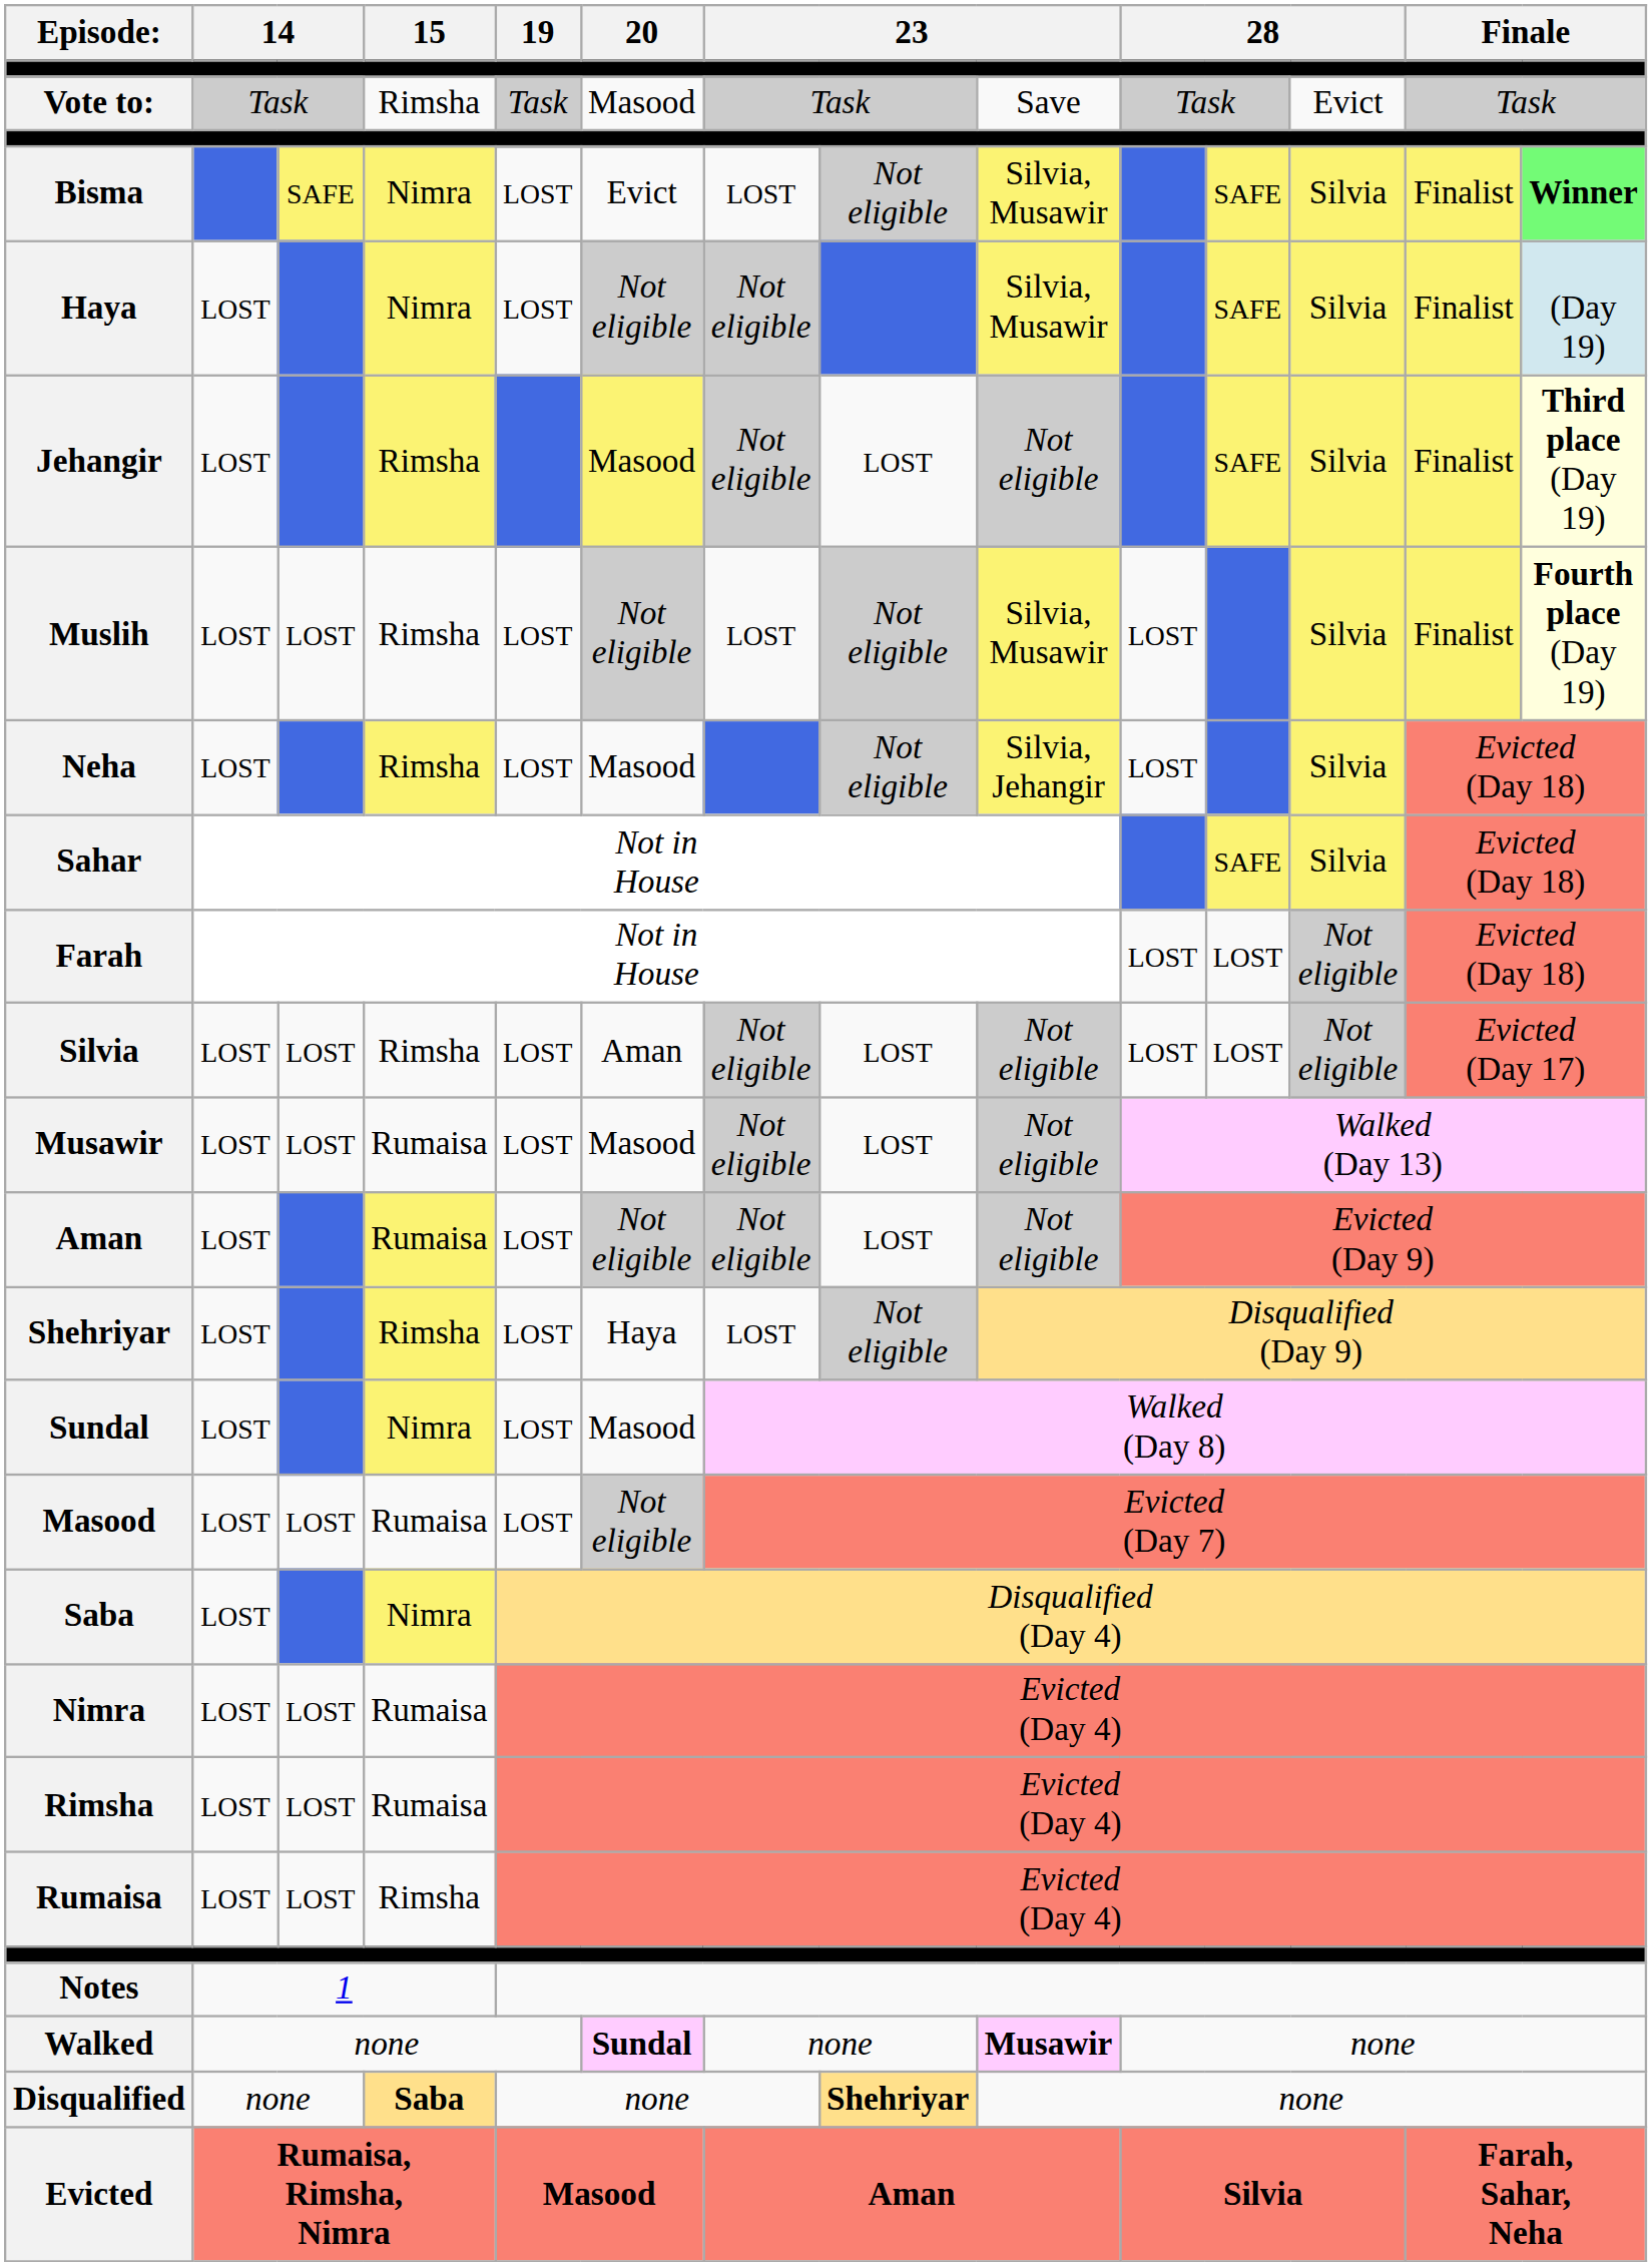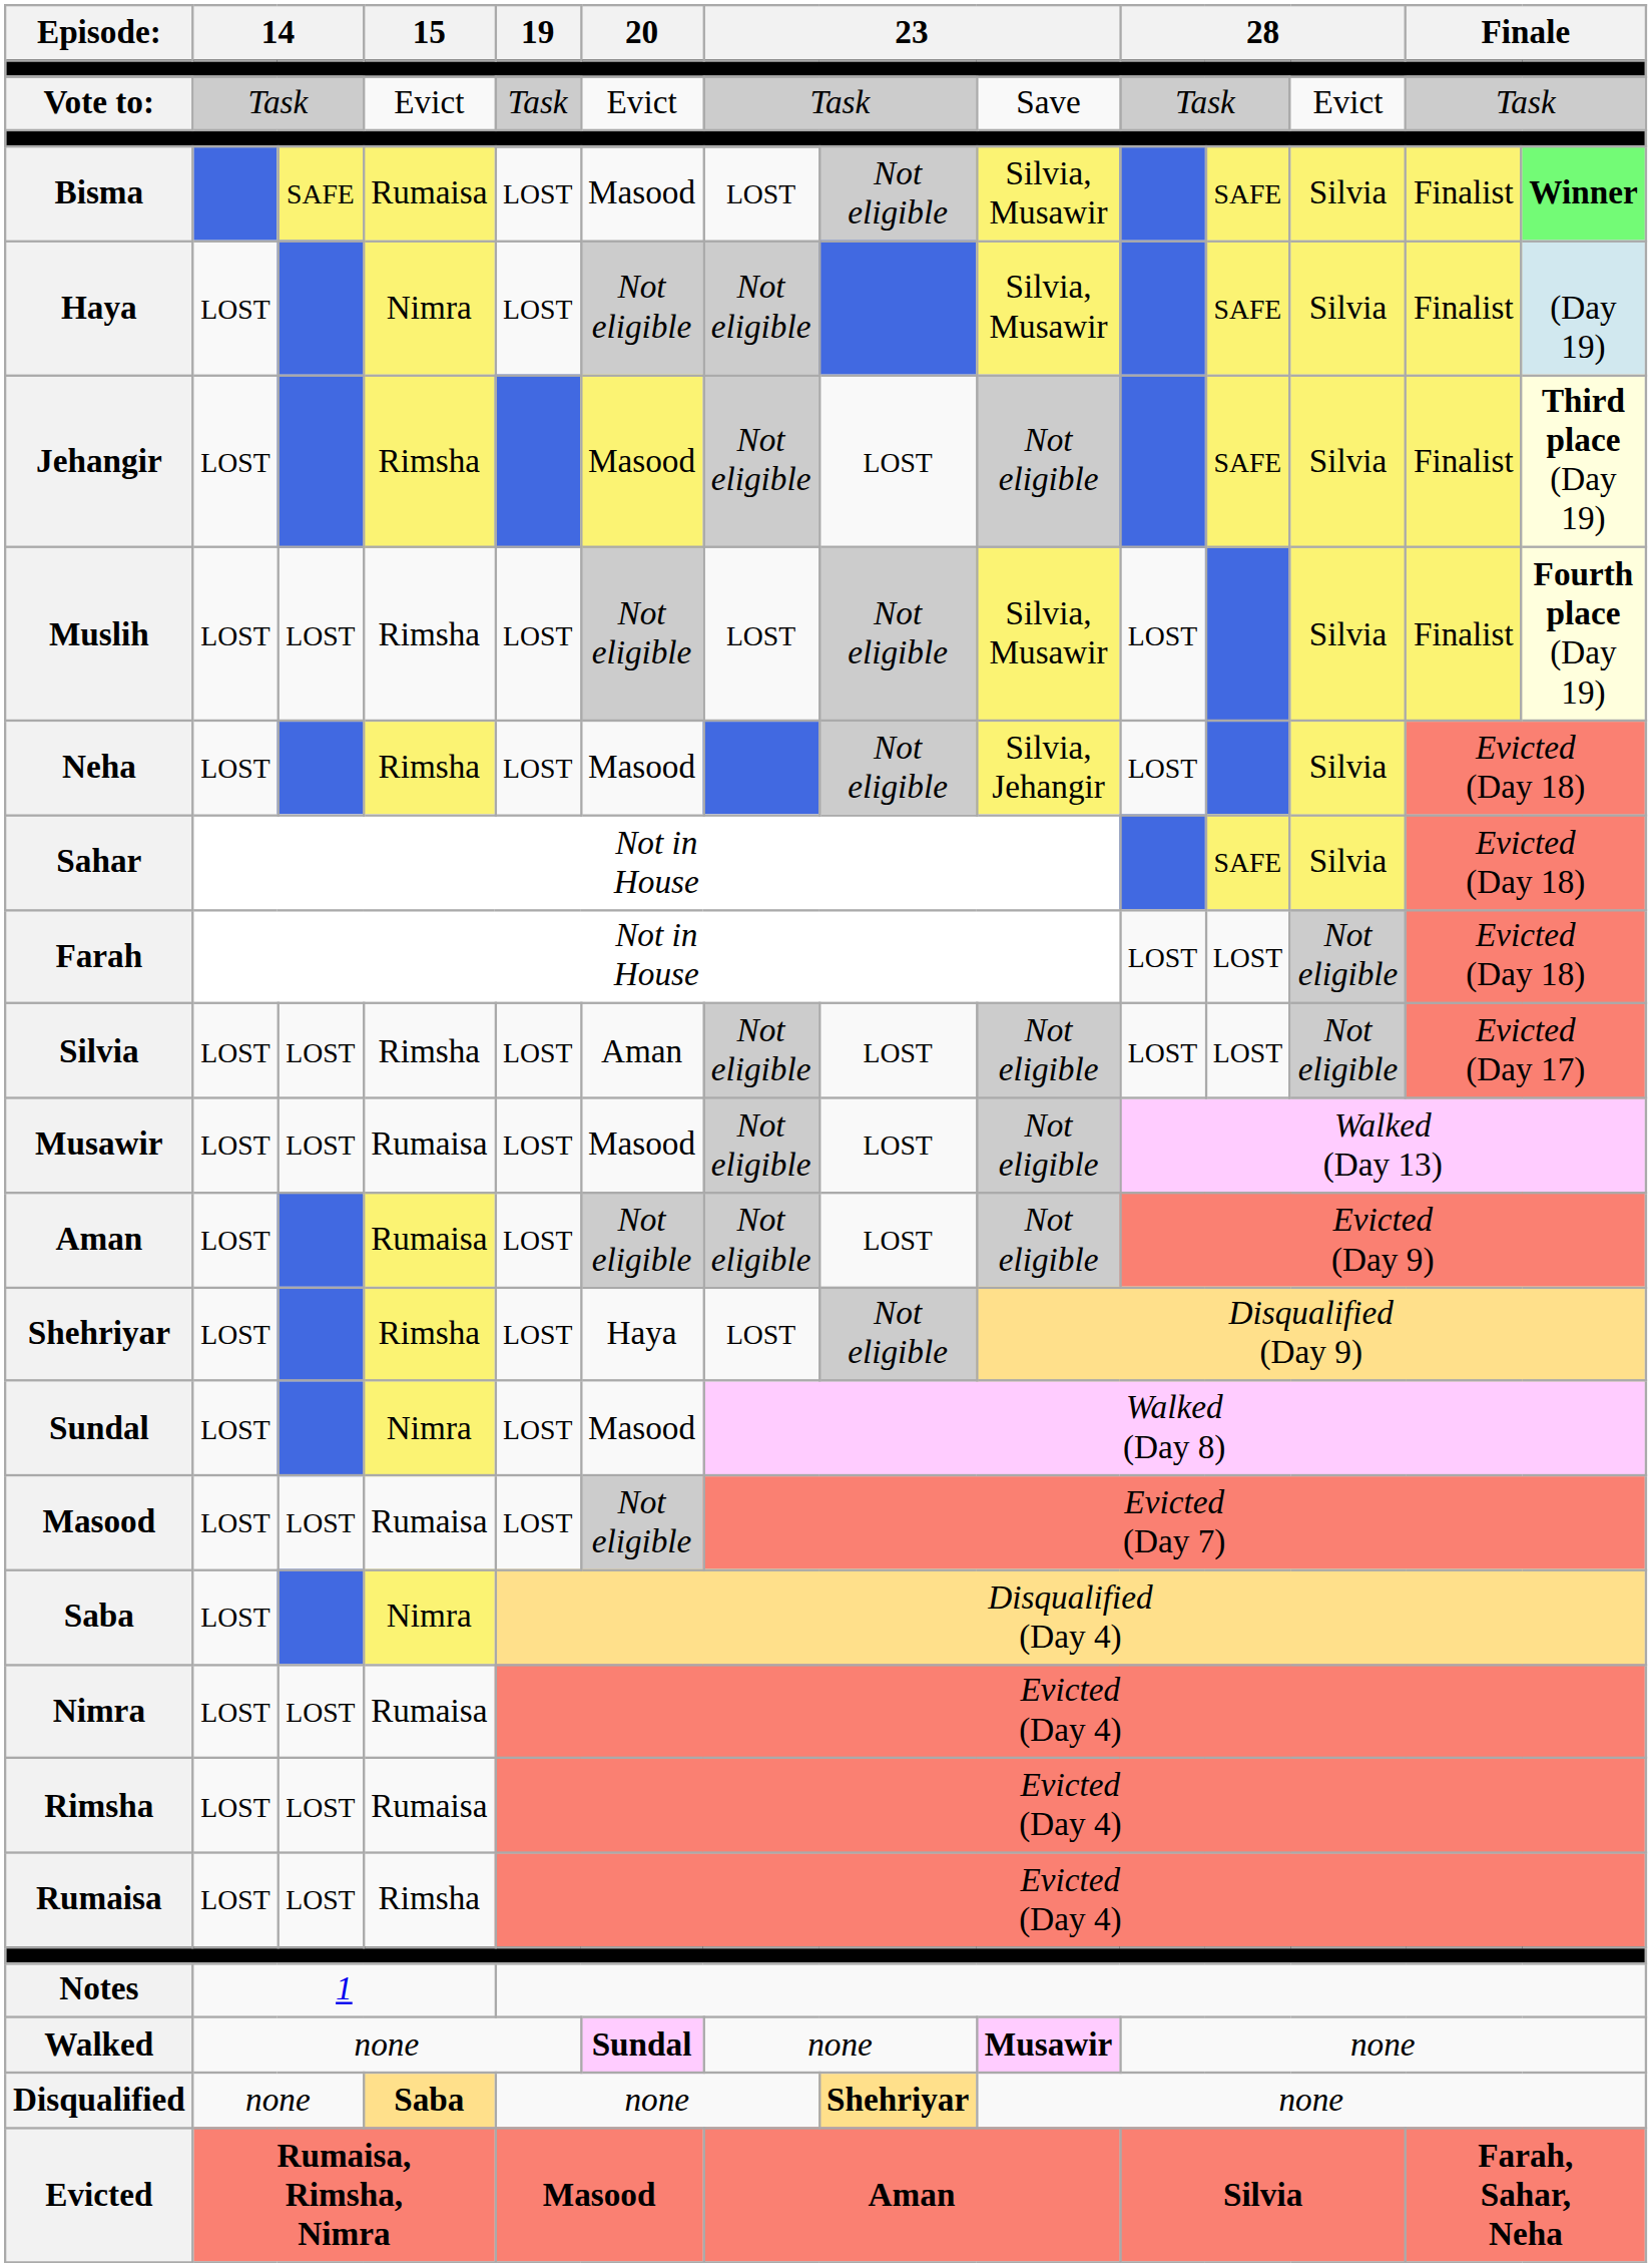 <table class="wikitable" style="text-align:center; font-size:90%; width:75%;">
 <tr>
 <th>Episode:</th>
 <th colspan=2>14</th>
 <th>15</th>
 <th>19</th>
 <th>20</th>
 <th colspan=3>23</th>
 <th colspan=3>28</th>
 <th colspan=2>Finale</th>
 </tr>
 <tr>
 <th style="background:#000;" colspan="28"></th>
 </tr>
 <tr>
 <th>Vote to:</th>
 <td colspan=2 style="background:#ccc;"><em>Task</em></td>
-<td>Rimsha</td>
+<td>Evict</td>
 <td style="background:#ccc;"><em>Task</em></td>
-<td>Masood</td>
+<td>Evict</td>
 <td colspan=2 style="background:#ccc;"><em>Task</em></td>
 <td>Save</td>
 <td colspan=2 style="background:#ccc;"><em>Task</em></td>
 <td>Evict</td>
 <td colspan=2 style="background:#ccc;"><em>Task</em></td>
 </tr>
 <tr>
 <th style="background:#000;" colspan="28"></th>
 </tr>
 <tr>
 <th>Bisma</th>
 <td style="background:royalblue;"><strong></strong></td>
 <td style="background:#FBF373;"><small>SAFE</small></td>
-<td style="background:#FBF373; text-align:center">Nimra</td>
+<td style="background:#FBF373; text-align:center">Rumaisa</td>
 <td><small>LOST</small></td>
-<td>Evict</td>
+<td>Masood</td>
 <td><small>LOST</small></td>
 <td style="background:#ccc;"><em>Not<br>eligible</em></td>
 <td style="background:#FBF373; text-align:center">Silvia,<br>Musawir</td>
 <td style="background:royalblue;"><strong></strong></td>
 <td style="background:#FBF373;"><small>SAFE</small></td>
 <td style="background:#FBF373; text-align:center">Silvia</td>
 <td style="background:#FBF373;">Finalist</td>
 <td style="background:#73FB76" colspan="2"><strong>Winner</strong><br></td>
 </tr>
 <tr>
 <th>Haya</th>
 <td><small>LOST</small></td>
 <td style="background:royalblue;"><strong></strong></td>
 <td style="background:#FBF373; text-align:center">Nimra</td>
 <td><small>LOST</small></td>
 <td style="background:#ccc;"><em>Not<br>eligible</em></td>
 <td style="background:#ccc;"><em>Not<br>eligible</em></td>
 <td style="background:royalblue;"><strong></strong></td>
 <td style="background:#FBF373; text-align:center">Silvia,<br>Musawir</td>
 <td style="background:royalblue;"><strong></strong></td>
 <td style="background:#FBF373;"><small>SAFE</small></td>
 <td style="background:#FBF373; text-align:center">Silvia</td>
 <td style="background:#FBF373;">Finalist</td>
 <td style="background:#D1E8EF" colspan="2"><br>(Day 19)</td>
 </tr>
 <tr>
 <th>Jehangir</th>
 <td><small>LOST</small></td>
 <td style="background:royalblue;"><strong></strong></td>
 <td style="background:#FBF373; text-align:center">Rimsha</td>
 <td style="background:royalblue;"><strong></strong></td>
 <td style="background:#FBF373; text-align:center">Masood</td>
 <td style="background:#ccc;"><em>Not<br>eligible</em></td>
 <td><small>LOST</small></td>
 <td style="background:#ccc;"><em>Not<br>eligible</em></td>
 <td style="background:royalblue;"><strong></strong></td>
 <td style="background:#FBF373;"><small>SAFE</small></td>
 <td style="background:#FBF373; text-align:center">Silvia</td>
 <td style="background:#FBF373;">Finalist</td>
 <td colspan="2" style="background:#ffffdd;"><strong>Third place</strong><br>(Day 19)</td>
 </tr>
 <tr>
 <th>Muslih</th>
 <td><small>LOST</small></td>
 <td><small>LOST</small></td>
 <td>Rimsha</td>
 <td><small>LOST</small></td>
 <td style="background:#ccc;"><em>Not<br>eligible</em></td>
 <td><small>LOST</small></td>
 <td style="background:#ccc;"><em>Not<br>eligible</em></td>
 <td style="background:#FBF373; text-align:center">Silvia,<br>Musawir</td>
 <td><small>LOST</small></td>
 <td style="background:royalblue;"><strong></strong></td>
 <td style="background:#FBF373; text-align:center">Silvia</td>
 <td style="background:#FBF373;">Finalist</td>
 <td colspan="2" style="background:#ffffdd;"><strong>Fourth place</strong><br>(Day 19)</td>
 </tr>
 <tr>
 <th>Neha</th>
 <td><small>LOST</small></td>
 <td style="background:royalblue;"><strong></strong></td>
 <td style="background:#FBF373; text-align:center">Rimsha</td>
 <td><small>LOST</small></td>
 <td>Masood</td>
 <td style="background:royalblue;"><strong></strong></td>
 <td style="background:#ccc;"><em>Not<br>eligible</em></td>
 <td style="background:#FBF373; text-align:center">Silvia,<br>Jehangir</td>
 <td><small>LOST</small></td>
 <td style="background:royalblue;"><strong></strong></td>
 <td style="background:#FBF373; text-align:center">Silvia</td>
 <td colspan=14 style="background:salmon; text-align:center;"><em>Evicted</em><br>(Day 18)</td>
 </tr>
 <tr>
 <th>Sahar</th>
 <td style="background:#fff" colspan="8"><em>Not in<br>House</em></td>
 <td style="background:royalblue;"><strong></strong></td>
 <td style="background:#FBF373; text-align:center"><small>SAFE</small></td>
 <td style="background:#FBF373; text-align:center">Silvia</td>
 <td colspan=14 style="background:salmon; text-align:center;"><em>Evicted</em><br>(Day 18)</td>
 </tr>
 <tr>
 <th>Farah</th>
 <td style="background:#fff" colspan="8"><em>Not in<br>House</em></td>
 <td><small>LOST</small></td>
 <td><small>LOST</small></td>
 <td style="background:#ccc;"><em>Not<br>eligible</em></td>
 <td colspan=14 style="background:salmon; text-align:center;"><em>Evicted</em><br>(Day 18)</td>
 </tr>
 <tr>
 <th>Silvia</th>
 <td><small>LOST</small></td>
 <td><small>LOST</small></td>
 <td>Rimsha</td>
 <td><small>LOST</small></td>
 <td>Aman</td>
 <td style="background:#ccc;"><em>Not<br>eligible</em></td>
 <td><small>LOST</small></td>
 <td style="background:#ccc;"><em>Not<br>eligible</em></td>
 <td><small>LOST</small></td>
 <td><small>LOST</small></td>
 <td style="background:#ccc;"><em>Not<br>eligible</em></td>
 <td colspan=14 style="background:salmon; text-align:center;"><em>Evicted</em><br>(Day 17)</td>
 </tr>
 <tr>
 <th>Musawir</th>
 <td><small>LOST</small></td>
 <td><small>LOST</small></td>
 <td>Rumaisa</td>
 <td><small>LOST</small></td>
 <td>Masood</td>
 <td style="background:#ccc;"><em>Not<br>eligible</em></td>
 <td><small>LOST</small></td>
 <td style="background:#ccc;"><em>Not<br>eligible</em></td>
 <td style="background:#fcf; text-align:center;" colspan="17"><em>Walked</em> <br>(Day 13)</td>
 </tr>
 <tr>
 <th>Aman</th>
 <td><small>LOST</small></td>
 <td style="background:royalblue;"><strong></strong></td>
 <td style="background:#FBF373; text-align:center">Rumaisa</td>
 <td><small>LOST</small></td>
 <td style="background:#ccc;"><em>Not<br>eligible</em></td>
 <td style="background:#ccc;"><em>Not<br>eligible</em></td>
 <td><small>LOST</small></td>
 <td style="background:#ccc;"><em>Not<br>eligible</em></td>
 <td colspan=16 style="background:salmon; text-align:center;"><em>Evicted</em><br>(Day 9)</td>
 </tr>
 <tr>
 <th>Shehriyar</th>
 <td><small>LOST</small></td>
 <td style="background:royalblue;"><strong></strong></td>
 <td style="background:#FBF373; text-align:center">Rimsha</td>
 <td><small>LOST</small></td>
 <td>Haya</td>
 <td><small>LOST</small></td>
 <td style="background:#ccc;"><em>Not<br>eligible</em></td>
 <td colspan=20 style="background:#ffe08b; text-align:center;"><em>Disqualified</em><br>(Day 9)</td>
 </tr>
 <tr>
 <th>Sundal</th>
 <td><small>LOST</small></td>
 <td style="background:royalblue;"><strong></strong></td>
 <td style="background:#FBF373; text-align:center">Nimra</td>
 <td><small>LOST</small></td>
 <td>Masood</td>
 <td style="background:#fcf; text-align:center;" colspan="17"><em>Walked</em> <br>(Day 8)</td>
 </tr>
 <tr>
 <th>Masood</th>
 <td><small>LOST</small></td>
 <td><small>LOST</small></td>
 <td>Rumaisa</td>
 <td><small>LOST</small></td>
 <td style="background:#ccc;"><em>Not<br>eligible</em></td>
 <td colspan=18 style="background:salmon; text-align:center;"><em>Evicted</em><br>(Day 7)</td>
 </tr>
 <tr>
 <th>Saba</th>
 <td><small>LOST</small></td>
 <td style="background:royalblue;"><strong></strong></td>
 <td style="background:#FBF373; text-align:center">Nimra</td>
 <td colspan=20 style="background:#ffe08b; text-align:center;"><em>Disqualified</em><br>(Day 4)</td>
 </tr>
 <tr>
 <th>Nimra</th>
 <td><small>LOST</small></td>
 <td><small>LOST</small></td>
 <td>Rumaisa</td>
 <td colspan=20 style="background:salmon; text-align:center;"><em>Evicted</em><br>(Day 4)</td>
 </tr>
 <tr>
 <th>Rimsha</th>
 <td><small>LOST</small></td>
 <td><small>LOST</small></td>
 <td>Rumaisa</td>
 <td colspan=20 style="background:salmon; text-align:center;"><em>Evicted</em><br>(Day 4)</td>
 </tr>
 <tr>
 <th>Rumaisa</th>
 <td><small>LOST</small></td>
 <td><small>LOST</small></td>
 <td>Rimsha</td>
 <td colspan=20 style="background:salmon; text-align:center;"><em>Evicted</em><br>(Day 4)</td>
 </tr>
 <tr>
 <th style="background:#000;" colspan="28"></th>
 </tr>
 <tr>
 <th>Notes</th>
 <td colspan=3><em><a href='#'>1</a></em></td>
 </tr>
 <tr>
 <th>Walked</th>
 <td colspan=4><em>none</em></td>
 <td style="background:#fcf; text-align:center;"><strong>Sundal</strong></td>
 <td colspan=2><em>none</em></td>
 <td style="background:#fcf; text-align:center;"><strong>Musawir</strong></td>
 <td colspan=14><em>none</em></td>
 </tr>
 <tr>
 <th>Disqualified</th>
 <td colspan=2><em>none</em></td>
 <td style="background:#ffe08b"><strong>Saba</strong></td>
 <td colspan=3><em>none</em></td>
 <td style="background:#ffe08b"><strong>Shehriyar</strong></td>
 <td colspan=10><em>none</em></td>
 </tr>
 <tr>
 <th>Evicted</th>
 <td colspan=3   bgcolor="salmon" align=center><strong>Rumaisa,<br>Rimsha,<br>Nimra</strong></td>
 <td colspan=2   bgcolor="salmon" align=center><strong>Masood</strong></td>
 <td colspan=3   bgcolor="salmon" align=center><strong>Aman</strong></td>
 <td colspan=3   bgcolor="salmon" align=center><strong>Silvia</strong></td>
 <td colspan=3   bgcolor="salmon" align=center><strong>Farah,<br>Sahar,<br>Neha</strong></td>
 </tr>
 </table>
